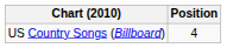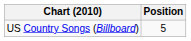 <table class="wikitable sortable">
 <tr>
 <th scope="col">Chart (2010)</th>
 <th scope="col">Position</th>
 </tr>
 <tr>
 <td>US <a href='#'>Country Songs</a> (<em><a href='#'>Billboard</a></em>)</td>
-<td align="center">4</td>
+<td align="center">5</td>
 </tr>
 </table>
